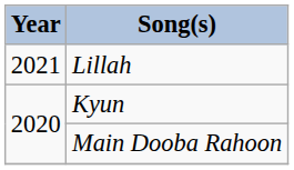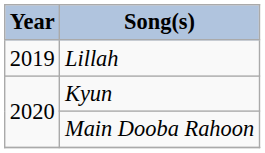 <table class="wikitable" style="font-size: 100%;">
 <tr>
 <th style="background:#B0C4DE;">Year</th>
 <th style="background:#B0C4DE;">Song(s)</th>
 </tr>
 <tr>
-<td>2021</td>
+<td>2019</td>
 <td><em>Lillah</em></td>
 </tr>
 <tr>
 <td rowspan="2">2020</td>
 <td><em>Kyun</em></td>
 </tr>
 <tr>
 <td><em>Main Dooba Rahoon</em></td>
 </tr>
 <tr>
 </tr>
 </table>
